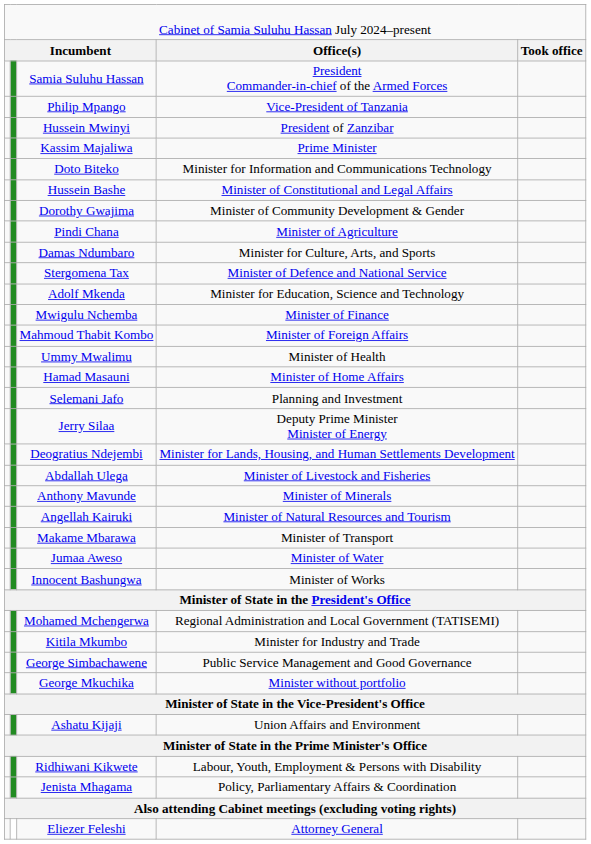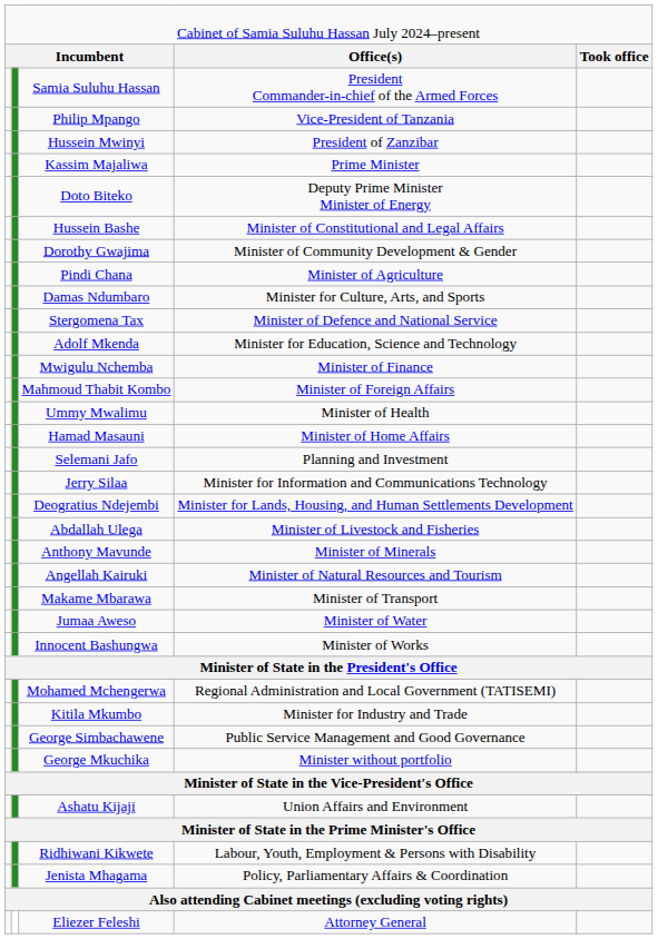 <table class="wikitable" style="text-align:center">
 <tr>
 <td colspan=5><br><a href='#'>Cabinet of Samia Suluhu Hassan</a> July 2024–present</td>
 </tr>
 <tr>
 <th colspan=3 scope="col">Incumbent</th>
 <th>Office(s)</th>
 <th>Took office</th>
 </tr>
 <tr>
 <td></td>
 <td style="background:#228B22"></td>
 <td><a href='#'>Samia Suluhu Hassan</a></td>
 <td><a href='#'>President</a><br><a href='#'>Commander-in-chief</a> of the <a href='#'>Armed Forces</a></td>
 <td></td>
 </tr>
 <tr>
 <td></td>
 <td style="background:#228B22"></td>
 <td><a href='#'>Philip Mpango</a></td>
 <td><a href='#'>Vice-President of Tanzania</a></td>
 <td></td>
 </tr>
 <tr>
 <td></td>
 <td style="background:#228B22"></td>
 <td><a href='#'>Hussein Mwinyi</a></td>
 <td><a href='#'>President</a> of <a href='#'>Zanzibar</a><br></td>
 <td></td>
 </tr>
 <tr>
 <td></td>
 <td style="background:#228B22"></td>
 <td><a href='#'>Kassim Majaliwa</a></td>
 <td><a href='#'>Prime Minister</a></td>
 <td></td>
 </tr>
 <tr>
 <td></td>
 <td style="background:#228B22"></td>
 <td><a href='#'>Doto Biteko</a></td>
-<td>Minister for Information and Communications Technology</td>
+<td>Deputy Prime Minister<br><a href='#'>Minister of Energy</a></td>
 <td></td>
 </tr>
 <tr>
 <td></td>
 <td style="background:#228B22"></td>
 <td><a href='#'>Hussein Bashe</a></td>
 <td><a href='#'>Minister of Constitutional and Legal Affairs</a></td>
 <td></td>
 </tr>
 <tr>
 <td></td>
 <td style="background:#228B22"></td>
 <td><a href='#'>Dorothy Gwajima</a></td>
 <td>Minister of Community Development & Gender</td>
 <td></td>
 </tr>
 <tr>
 <td></td>
 <td style="background:#228B22"></td>
 <td><a href='#'>Pindi Chana</a></td>
 <td><a href='#'>Minister of Agriculture</a></td>
 <td></td>
 </tr>
 <tr>
 <td></td>
 <td style="background:#228B22"></td>
 <td><a href='#'>Damas Ndumbaro</a></td>
 <td>Minister for Culture, Arts, and Sports</td>
 <td></td>
 </tr>
 <tr>
 <td></td>
 <td style="background:#228B22"></td>
 <td><a href='#'>Stergomena Tax</a></td>
 <td><a href='#'>Minister of Defence and National Service</a></td>
 <td></td>
 </tr>
 <tr>
 <td></td>
 <td style="background:#228B22"></td>
 <td><a href='#'>Adolf Mkenda</a></td>
 <td>Minister for Education, Science and Technology</td>
 <td></td>
 </tr>
 <tr>
 <td></td>
 <td style="background:#228B22"></td>
 <td><a href='#'>Mwigulu Nchemba</a></td>
 <td><a href='#'>Minister of Finance</a></td>
 <td></td>
 </tr>
 <tr>
 <td></td>
 <td style="background:#228B22"></td>
 <td><a href='#'>Mahmoud Thabit Kombo</a></td>
 <td><a href='#'>Minister of Foreign Affairs</a></td>
 <td></td>
 </tr>
 <tr>
 <td></td>
 <td style="background:#228B22"></td>
 <td><a href='#'>Ummy Mwalimu</a></td>
 <td>Minister of Health</td>
 <td></td>
 </tr>
 <tr>
 <td></td>
 <td style="background:#228B22"></td>
 <td><a href='#'>Hamad Masauni</a></td>
 <td><a href='#'>Minister of Home Affairs</a></td>
 <td></td>
 </tr>
 <tr>
 <td></td>
 <td style="background:#228B22"></td>
 <td><a href='#'>Selemani Jafo</a></td>
 <td>Planning and Investment</td>
 <td></td>
 </tr>
 <tr>
 <td></td>
 <td style="background:#228B22"></td>
 <td><a href='#'>Jerry Silaa</a></td>
-<td>Deputy Prime Minister<br><a href='#'>Minister of Energy</a></td>
+<td>Minister for Information and Communications Technology</td>
 <td></td>
 </tr>
 <tr>
 <td></td>
 <td style="background:#228B22"></td>
 <td><a href='#'>Deogratius Ndejembi</a></td>
 <td><a href='#'>Minister for Lands, Housing, and Human Settlements Development</a></td>
 <td></td>
 </tr>
 <tr>
 <td></td>
 <td style="background:#228B22"></td>
 <td><a href='#'>Abdallah Ulega</a></td>
 <td><a href='#'>Minister of Livestock and Fisheries</a></td>
 <td></td>
 </tr>
 <tr>
 <td></td>
 <td style="background:#228B22"></td>
 <td><a href='#'>Anthony Mavunde</a></td>
 <td><a href='#'>Minister of Minerals</a></td>
 <td></td>
 </tr>
 <tr>
 <td></td>
 <td style="background:#228B22"></td>
 <td><a href='#'>Angellah Kairuki</a></td>
 <td><a href='#'>Minister of Natural Resources and Tourism</a></td>
 <td></td>
 </tr>
 <tr>
 <td></td>
 <td style="background:#228B22"></td>
 <td><a href='#'>Makame Mbarawa</a></td>
 <td>Minister of Transport</td>
 <td></td>
 </tr>
 <tr>
 <td></td>
 <td style="background:#228B22"></td>
 <td><a href='#'>Jumaa Aweso</a></td>
 <td><a href='#'>Minister of Water</a></td>
 <td></td>
 </tr>
 <tr>
 <td></td>
 <td style="background:#228B22"></td>
 <td><a href='#'>Innocent Bashungwa</a></td>
 <td>Minister of Works</td>
 <td></td>
 </tr>
 <tr>
 <th colspan=5>Minister of State in the <a href='#'>President's Office</a></th>
 </tr>
 <tr>
 <td></td>
 <td style="background:#228B22"></td>
 <td><a href='#'>Mohamed Mchengerwa</a></td>
 <td>Regional Administration and Local Government (TATISEMI)</td>
 <td></td>
 </tr>
 <tr>
 <td></td>
 <td style="background:#228B22"></td>
 <td><a href='#'>Kitila Mkumbo</a></td>
 <td>Minister for Industry and Trade</td>
 <td></td>
 </tr>
 <tr>
 <td></td>
 <td style="background:#228B22"></td>
 <td><a href='#'>George Simbachawene</a></td>
 <td>Public Service Management and Good Governance</td>
 <td></td>
 </tr>
 <tr>
 <td></td>
 <td style="background:#228B22"></td>
 <td><a href='#'>George Mkuchika</a></td>
 <td><a href='#'>Minister without portfolio</a></td>
 <td></td>
 </tr>
 <tr>
 <th colspan=5>Minister of State in the Vice-President's Office</th>
 </tr>
 <tr>
 <td></td>
 <td style="background:#228B22"></td>
 <td><a href='#'>Ashatu Kijaji</a></td>
 <td>Union Affairs and Environment</td>
 <td></td>
 </tr>
 <tr>
 <th colspan=5>Minister of State in the Prime Minister's Office</th>
 </tr>
 <tr>
 <td></td>
 <td style="background:#228B22"></td>
 <td><a href='#'>Ridhiwani Kikwete</a></td>
 <td>Labour, Youth, Employment & Persons with Disability</td>
 <td></td>
 </tr>
 <tr>
 <td></td>
 <td style="background:#228B22"></td>
 <td><a href='#'>Jenista Mhagama</a></td>
 <td>Policy, Parliamentary Affairs & Coordination</td>
 <td></td>
 </tr>
 <tr>
 <th colspan=5>Also attending Cabinet meetings (excluding voting rights)</th>
 </tr>
 <tr>
 <td></td>
 <td style="background:white"></td>
 <td><a href='#'>Eliezer Feleshi</a></td>
 <td><a href='#'>Attorney General</a></td>
 <td></td>
 </tr>
 </table>
